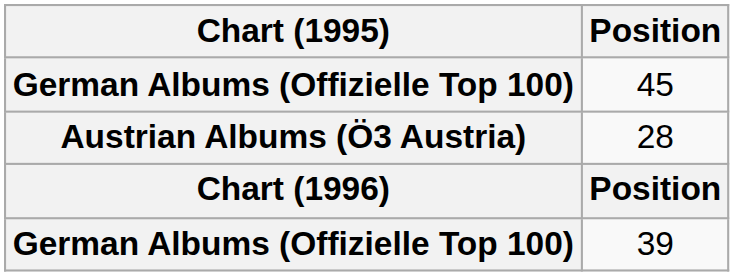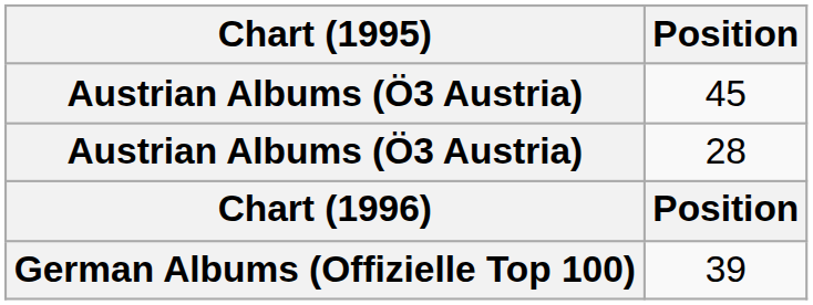 <table class="wikitable plainrowheaders" style="text-align:center">
 <tr>
 <th scope="col">Chart (1995)</th>
 <th scope="col">Position</th>
 </tr>
 <tr>
-<th scope="row">German Albums (Offizielle Top 100)</th>
+<th scope="row">Austrian Albums (Ö3 Austria)</th>
 <td>45</td>
 </tr>
 <tr>
 <th scope="row">Austrian Albums (Ö3 Austria)</th>
 <td>28</td>
 </tr>
 <tr>
 <th scope="col">Chart (1996)</th>
 <th scope="col">Position</th>
 </tr>
 <tr>
 <th scope="row">German Albums (Offizielle Top 100)</th>
 <td>39</td>
 </tr>
 </table>
